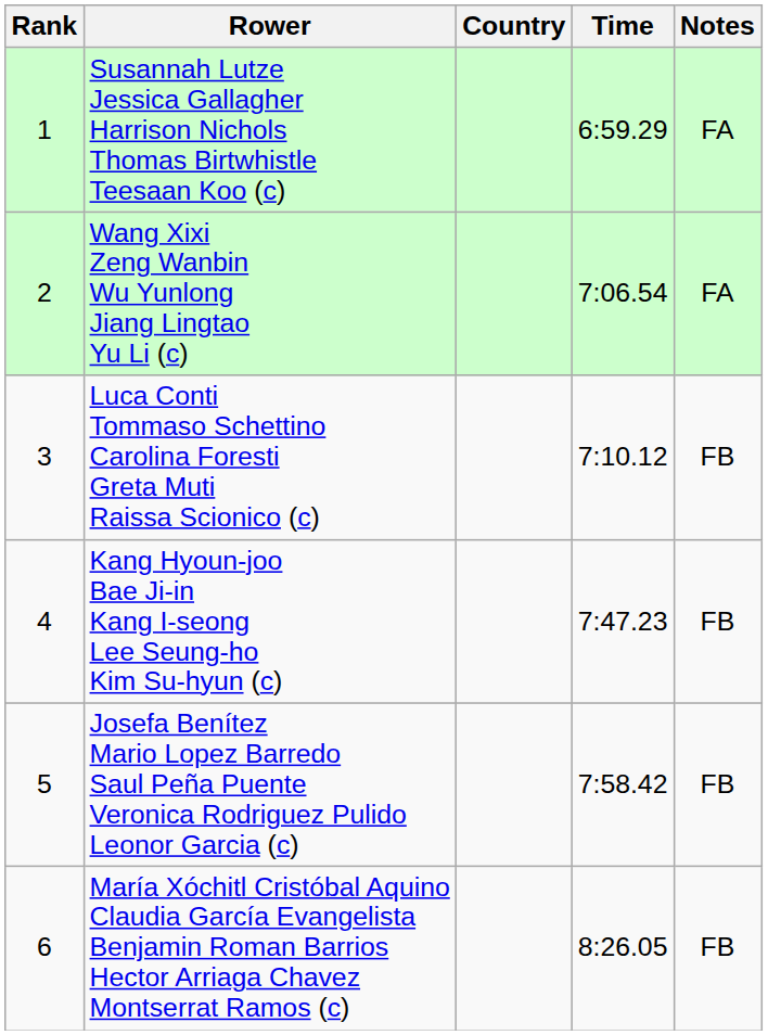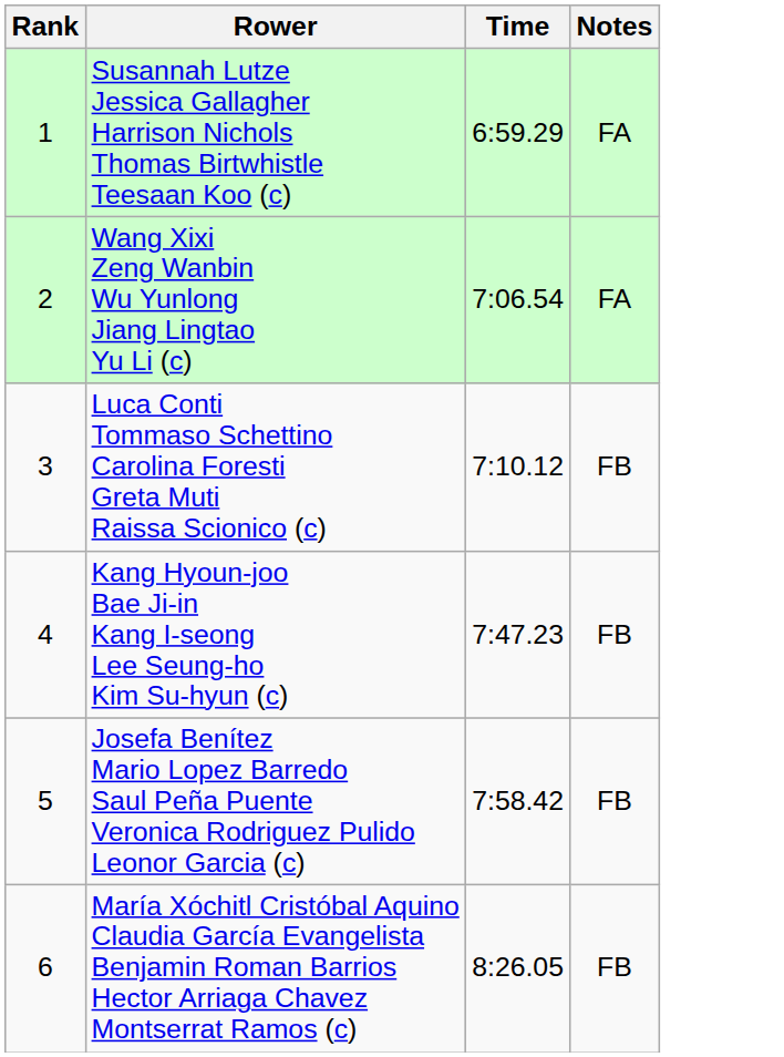 <table class="wikitable" style="text-align:center">
 <tr>
 <th>Rank</th>
 <th>Rower</th>
-<th>Country</th>
 <th>Time</th>
 <th>Notes</th>
 </tr>
 <tr bgcolor=ccffcc>
 <td>1</td>
 <td align="left"><a href='#'>Susannah Lutze</a><br><a href='#'>Jessica Gallagher</a><br><a href='#'>Harrison Nichols</a><br><a href='#'>Thomas Birtwhistle</a><br><a href='#'>Teesaan Koo</a> (<a href='#'>c</a>)</td>
-<td align="left"></td>
 <td>6:59.29</td>
 <td>FA</td>
 </tr>
 <tr bgcolor=ccffcc>
 <td>2</td>
 <td align="left"><a href='#'>Wang Xixi</a><br><a href='#'>Zeng Wanbin</a><br><a href='#'>Wu Yunlong</a><br><a href='#'>Jiang Lingtao</a><br><a href='#'>Yu Li</a> (<a href='#'>c</a>)</td>
-<td align="left"></td>
 <td>7:06.54</td>
 <td>FA</td>
 </tr>
 <tr>
 <td>3</td>
 <td align="left"><a href='#'>Luca Conti</a><br><a href='#'>Tommaso Schettino</a><br><a href='#'>Carolina Foresti</a><br><a href='#'>Greta Muti</a><br><a href='#'>Raissa Scionico</a> (<a href='#'>c</a>)</td>
-<td align="left"></td>
 <td>7:10.12</td>
 <td>FB</td>
 </tr>
 <tr>
 <td>4</td>
 <td align="left"><a href='#'>Kang Hyoun-joo</a><br><a href='#'>Bae Ji-in</a><br><a href='#'>Kang I-seong</a><br><a href='#'>Lee Seung-ho</a><br><a href='#'>Kim Su-hyun</a> (<a href='#'>c</a>)</td>
-<td align="left"></td>
 <td>7:47.23</td>
 <td>FB</td>
 </tr>
 <tr>
 <td>5</td>
 <td align="left"><a href='#'>Josefa Benítez</a><br><a href='#'>Mario Lopez Barredo</a><br><a href='#'>Saul Peña Puente</a><br><a href='#'>Veronica Rodriguez Pulido</a><br><a href='#'>Leonor Garcia</a> (<a href='#'>c</a>)</td>
-<td align="left"></td>
 <td>7:58.42</td>
 <td>FB</td>
 </tr>
 <tr>
 <td>6</td>
 <td align="left"><a href='#'>María Xóchitl Cristóbal Aquino</a><br><a href='#'>Claudia García Evangelista</a><br><a href='#'>Benjamin Roman Barrios</a><br><a href='#'>Hector Arriaga Chavez</a><br><a href='#'>Montserrat Ramos</a> (<a href='#'>c</a>)</td>
-<td align="left"></td>
 <td>8:26.05</td>
 <td>FB</td>
 </tr>
 </table>
